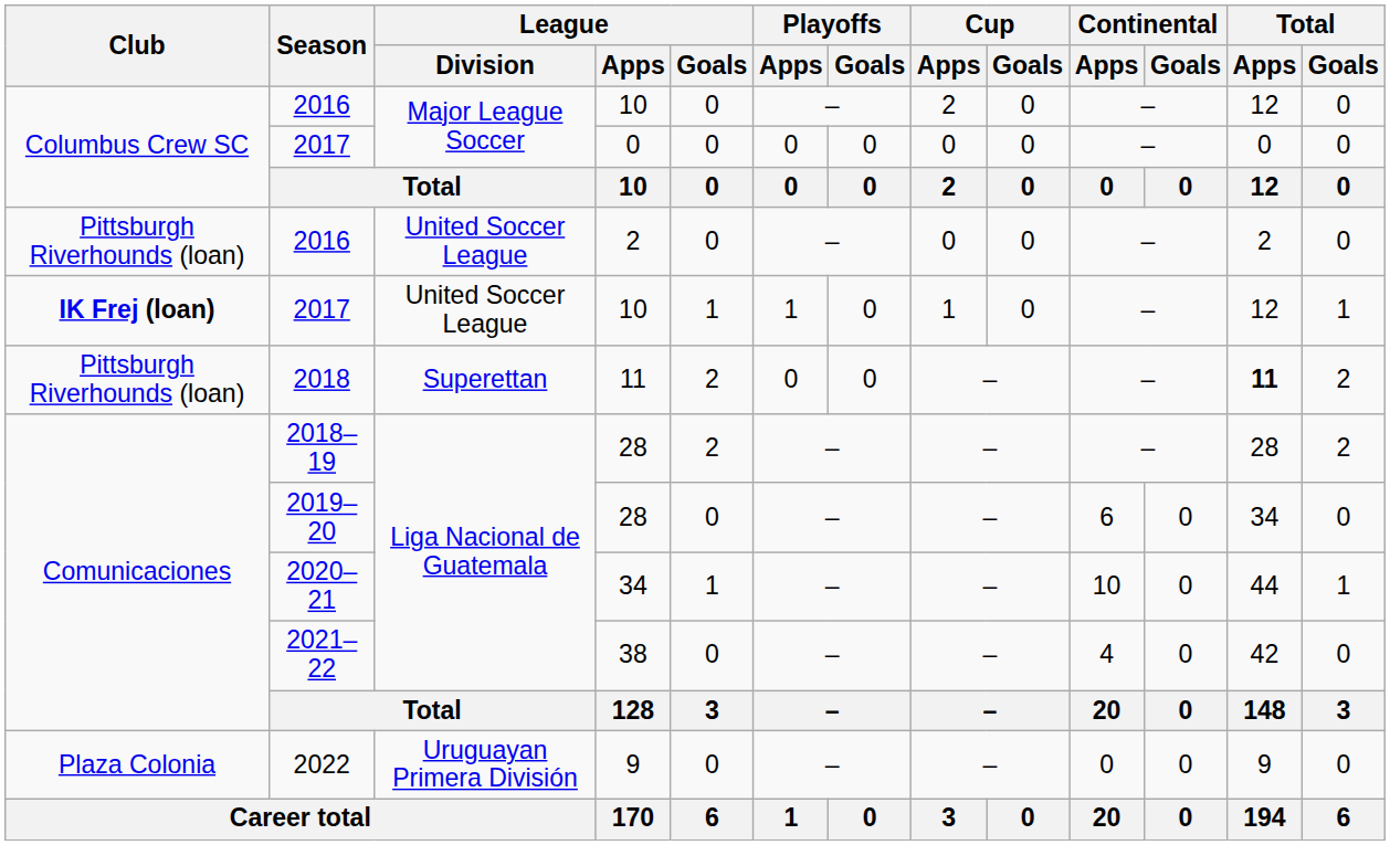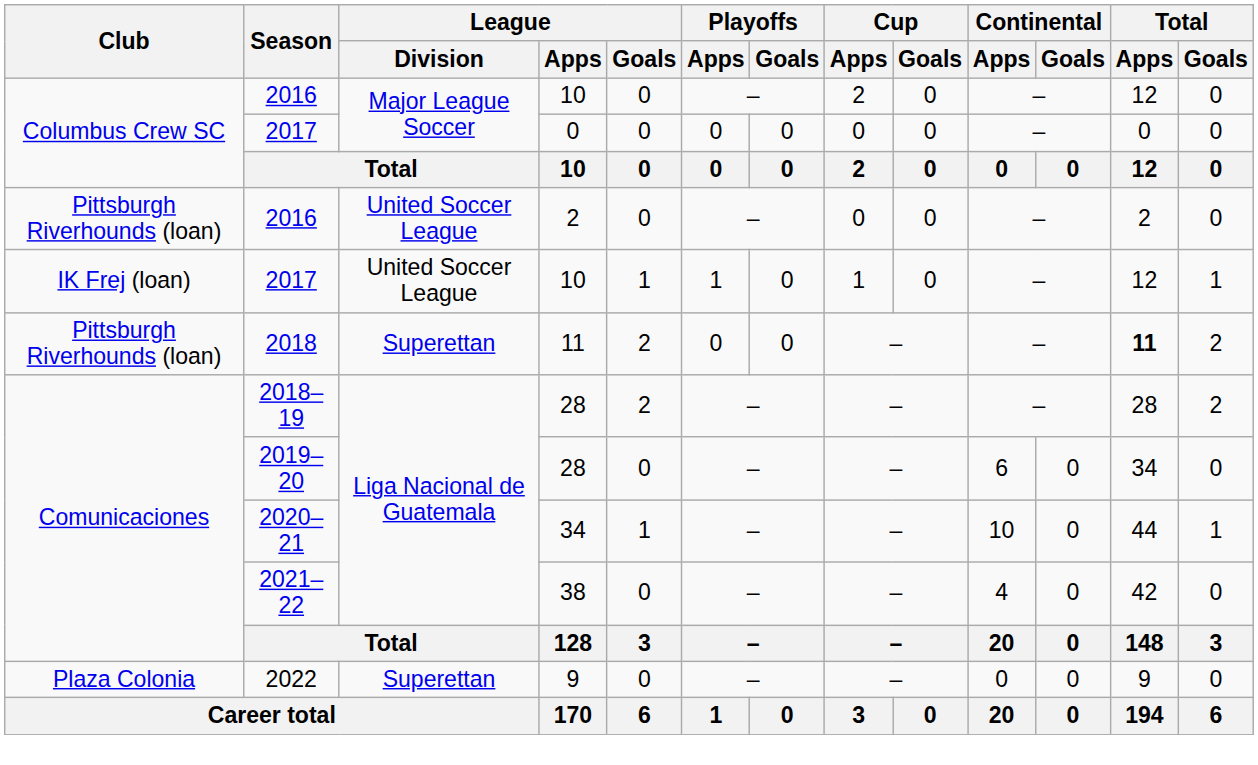 <table class="wikitable" style="text-align: center;">
 <tr>
 <th rowspan=2>Club</th>
 <th rowspan=2>Season</th>
 <th colspan=3>League</th>
 <th colspan=2>Playoffs</th>
 <th colspan=2>Cup</th>
 <th colspan=2>Continental</th>
 <th colspan=2>Total</th>
 </tr>
 <tr>
 <th>Division</th>
 <th>Apps</th>
 <th>Goals</th>
 <th>Apps</th>
 <th>Goals</th>
 <th>Apps</th>
 <th>Goals</th>
 <th>Apps</th>
 <th>Goals</th>
 <th>Apps</th>
 <th>Goals</th>
 </tr>
 <tr>
 <td rowspan=3><a href='#'>Columbus Crew SC</a></td>
 <td><a href='#'>2016</a></td>
 <td rowspan=2><a href='#'>Major League Soccer</a></td>
 <td>10</td>
 <td>0</td>
 <td colspan=2>–</td>
 <td>2</td>
 <td>0</td>
 <td colspan=2>–</td>
 <td>12</td>
 <td>0</td>
 </tr>
 <tr>
 <td><a href='#'>2017</a></td>
 <td>0</td>
 <td>0</td>
 <td>0</td>
 <td>0</td>
 <td>0</td>
 <td>0</td>
 <td colspan=2>–</td>
 <td>0</td>
 <td>0</td>
 </tr>
 <tr>
 <th colspan=2>Total</th>
 <th>10</th>
 <th>0</th>
 <th>0</th>
 <th>0</th>
 <th>2</th>
 <th>0</th>
 <th>0</th>
 <th>0</th>
 <th>12</th>
 <th>0</th>
 </tr>
 <tr>
 <td><a href='#'>Pittsburgh Riverhounds</a> (loan)</td>
 <td><a href='#'>2016</a></td>
 <td><a href='#'>United Soccer League</a></td>
 <td>2</td>
 <td>0</td>
 <td colspan=2>–</td>
 <td>0</td>
 <td>0</td>
 <td colspan=2>–</td>
 <td>2</td>
 <td>0</td>
 </tr>
 <tr>
-<td><strong><a href='#'>IK Frej</a> (loan)</strong></td>
+<td><a href='#'>IK Frej</a> (loan)</td>
 <td><a href='#'>2017</a></td>
 <td>United Soccer League</td>
 <td>10</td>
 <td>1</td>
 <td>1</td>
 <td>0</td>
 <td>1</td>
 <td>0</td>
 <td colspan=2>–</td>
 <td>12</td>
 <td>1</td>
 </tr>
 <tr>
 <td><a href='#'>Pittsburgh Riverhounds</a> (loan)</td>
 <td><a href='#'>2018</a></td>
 <td><a href='#'>Superettan</a></td>
 <td>11</td>
 <td>2</td>
 <td>0</td>
 <td>0</td>
 <td colspan=2>–</td>
 <td colspan=2>–</td>
 <td><strong>11</strong></td>
 <td>2</td>
 </tr>
 <tr>
 <td rowspan="5"><a href='#'>Comunicaciones</a></td>
 <td><a href='#'>2018–19</a></td>
 <td rowspan="4"><a href='#'>Liga Nacional de Guatemala</a></td>
 <td>28</td>
 <td>2</td>
 <td colspan="2">–</td>
 <td colspan="2">–</td>
 <td colspan="2">–</td>
 <td>28</td>
 <td>2</td>
 </tr>
 <tr>
 <td><a href='#'>2019–20</a></td>
 <td>28</td>
 <td>0</td>
 <td colspan="2">–</td>
 <td colspan="2">–</td>
 <td>6</td>
 <td>0</td>
 <td>34</td>
 <td>0</td>
 </tr>
 <tr>
 <td><a href='#'>2020–21</a></td>
 <td>34</td>
 <td>1</td>
 <td colspan="2">–</td>
 <td colspan="2">–</td>
 <td>10</td>
 <td>0</td>
 <td>44</td>
 <td>1</td>
 </tr>
 <tr>
 <td><a href='#'>2021–22</a></td>
 <td>38</td>
 <td>0</td>
 <td colspan="2">–</td>
 <td colspan="2">–</td>
 <td>4</td>
 <td>0</td>
 <td>42</td>
 <td>0</td>
 </tr>
 <tr>
 <th colspan="2">Total</th>
 <th>128</th>
 <th>3</th>
 <th colspan="2">–</th>
 <th colspan="2">–</th>
 <th>20</th>
 <th>0</th>
 <th>148</th>
 <th>3</th>
 </tr>
 <tr>
 <td><a href='#'>Plaza Colonia</a></td>
 <td>2022</td>
-<td><a href='#'>Uruguayan Primera División</a></td>
+<td><a href='#'>Superettan</a></td>
 <td>9</td>
 <td>0</td>
 <td colspan="2">–</td>
 <td colspan="2">–</td>
 <td>0</td>
 <td>0</td>
 <td>9</td>
 <td>0</td>
 </tr>
 <tr>
 <th colspan=3>Career total</th>
 <th>170</th>
 <th>6</th>
 <th>1</th>
 <th>0</th>
 <th>3</th>
 <th>0</th>
 <th>20</th>
 <th>0</th>
 <th>194</th>
 <th>6</th>
 </tr>
 </table>
